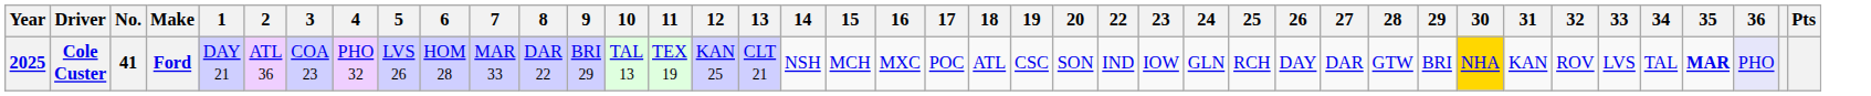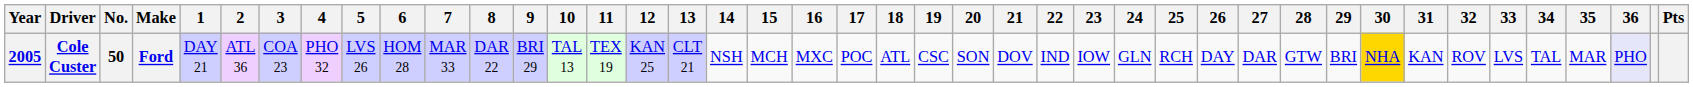 <table class="wikitable" style="text-align:center; font-size:75%">
 <tr>
 <th>Year</th>
 <th>Driver</th>
 <th>No.</th>
 <th>Make</th>
 <th>1</th>
 <th>2</th>
 <th>3</th>
 <th>4</th>
 <th>5</th>
 <th>6</th>
 <th>7</th>
 <th>8</th>
 <th>9</th>
 <th>10</th>
 <th>11</th>
 <th>12</th>
 <th>13</th>
 <th>14</th>
 <th>15</th>
 <th>16</th>
 <th>17</th>
 <th>18</th>
 <th>19</th>
 <th>20</th>
+<th>21</th>
 <th>22</th>
 <th>23</th>
 <th>24</th>
 <th>25</th>
 <th>26</th>
 <th>27</th>
 <th>28</th>
 <th>29</th>
 <th>30</th>
 <th>31</th>
 <th>32</th>
 <th>33</th>
 <th>34</th>
 <th>35</th>
 <th>36</th>
 <th></th>
 <th>Pts</th>
 </tr>
 <tr>
-<th><a href='#'>2025</a></th>
+<th><a href='#'>2005</a></th>
 <th><a href='#'>Cole Custer</a></th>
-<th>41</th>
+<th>50</th>
 <th><a href='#'>Ford</a></th>
 <td style="background:#CFCFFF;"><a href='#'>DAY</a><br><small>21</small></td>
 <td style="background:#EFCFFF;"><a href='#'>ATL</a><br><small>36</small></td>
 <td style="background:#CFCFFF;"><a href='#'>COA</a><br><small>23</small></td>
 <td style="background:#EFCFFF;"><a href='#'>PHO</a><br><small>32</small></td>
 <td style="background:#CFCFFF;"><a href='#'>LVS</a><br><small>26</small></td>
 <td style="background:#CFCFFF;"><a href='#'>HOM</a><br><small>28</small></td>
 <td style="background:#CFCFFF;"><a href='#'>MAR</a><br><small>33</small></td>
 <td style="background:#CFCFFF;"><a href='#'>DAR</a><br><small>22</small></td>
 <td style="background:#CFCFFF;"><a href='#'>BRI</a><br><small>29</small></td>
 <td style="background:#DFFFDF;"><a href='#'>TAL</a><br><small>13</small></td>
 <td style="background:#DFFFDF;"><a href='#'>TEX</a><br><small>19</small></td>
 <td style="background:#CFCFFF;"><a href='#'>KAN</a><br><small>25</small></td>
 <td style="background:#CFCFFF;"><a href='#'>CLT</a><br><small>21</small></td>
 <td><a href='#'>NSH</a></td>
 <td><a href='#'>MCH</a></td>
 <td><a href='#'>MXC</a></td>
 <td><a href='#'>POC</a></td>
 <td><a href='#'>ATL</a></td>
 <td><a href='#'>CSC</a></td>
 <td><a href='#'>SON</a></td>
+<td><a href='#'>DOV</a></td>
 <td><a href='#'>IND</a></td>
 <td><a href='#'>IOW</a></td>
 <td><a href='#'>GLN</a></td>
 <td><a href='#'>RCH</a></td>
 <td><a href='#'>DAY</a></td>
 <td><a href='#'>DAR</a></td>
 <td><a href='#'>GTW</a></td>
 <td><a href='#'>BRI</a></td>
 <td style="background: gold;"><a href='#'>NHA</a></td>
 <td><a href='#'>KAN</a></td>
 <td><a href='#'>ROV</a></td>
 <td><a href='#'>LVS</a></td>
 <td><a href='#'>TAL</a></td>
-<td><strong><a href='#'>MAR</a></strong></td>
+<td><a href='#'>MAR</a></td>
 <td style="background: lavender;"><a href='#'>PHO</a></td>
 <th></th>
 <th></th>
 </tr>
 </table>
